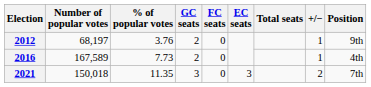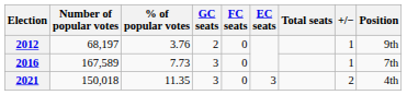 <table class="wikitable" style="text-align: right;">
 <tr align=center>
 <th>Election</th>
 <th>Number of<br>popular votes</th>
 <th>% of<br>popular votes</th>
 <th><a href='#'>GC</a><br>seats</th>
 <th><a href='#'>FC</a><br>seats</th>
 <th><a href='#'>EC</a><br>seats</th>
 <th>Total seats</th>
 <th>+/−</th>
 <th>Position</th>
 </tr>
 <tr>
 <th><a href='#'>2012</a></th>
 <td>68,197</td>
 <td>3.76</td>
 <td>2</td>
 <td>0</td>
 <td rowspan="2"></td>
 <td></td>
 <td>1</td>
 <td>9th</td>
 </tr>
 <tr>
 <th><a href='#'>2016</a></th>
 <td>167,589</td>
 <td>7.73</td>
-<td>2</td>
+<td>3</td>
 <td>0</td>
 <td></td>
 <td>1</td>
-<td>4th</td>
+<td>7th</td>
 </tr>
 <tr>
 <th><a href='#'>2021</a></th>
 <td>150,018</td>
 <td>11.35</td>
 <td>3</td>
 <td>0</td>
 <td>3</td>
 <td></td>
 <td>2</td>
-<td>7th</td>
+<td>4th</td>
 </tr>
 </table>
